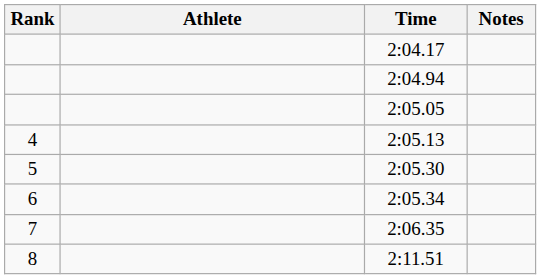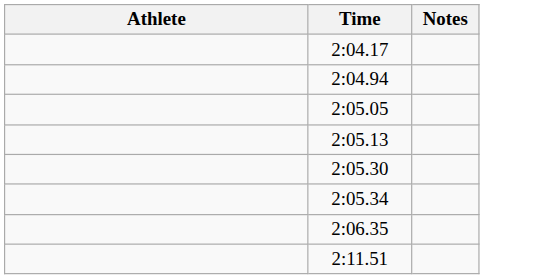 <table class="wikitable" style="text-align:center">
 <tr>
-<th width=40>Rank</th>
 <th width=250>Athlete</th>
 <th width=80>Time</th>
 <th width=50>Notes</th>
 </tr>
 <tr>
-<td></td>
 <td align=left></td>
 <td>2:04.17</td>
 <td></td>
 </tr>
 <tr>
-<td></td>
 <td align=left></td>
 <td>2:04.94</td>
 <td></td>
 </tr>
 <tr>
-<td></td>
 <td align=left></td>
 <td>2:05.05</td>
 <td></td>
 </tr>
 <tr>
-<td>4</td>
 <td align=left></td>
 <td>2:05.13</td>
 <td></td>
 </tr>
 <tr>
-<td>5</td>
 <td align=left></td>
 <td>2:05.30</td>
 <td></td>
 </tr>
 <tr>
-<td>6</td>
 <td align=left></td>
 <td>2:05.34</td>
 <td></td>
 </tr>
 <tr>
-<td>7</td>
 <td align=left></td>
 <td>2:06.35</td>
 <td></td>
 </tr>
 <tr>
-<td>8</td>
 <td align=left></td>
 <td>2:11.51</td>
 <td></td>
 </tr>
 </table>
